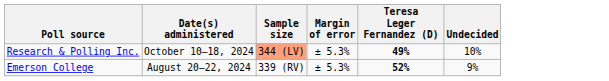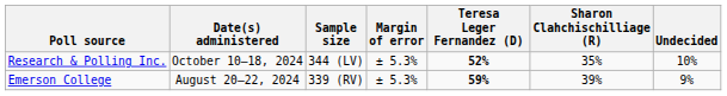 <table class="wikitable" style="font-size:90%;text-align:center;">
 <tr style="vertical-align:bottom">
 <th>Poll source</th>
 <th>Date(s)<br>administered</th>
 <th>Sample<br>size</th>
 <th>Margin<br>of error</th>
 <th style="width:100px;">Teresa<br>Leger Fernandez (D)</th>
+<th style="width:100px;">Sharon<br>Clahchischilliage (R)</th>
 <th>Undecided</th>
 </tr>
 <tr>
 <td style="text-align:left;"><a href='#'>Research & Polling Inc.</a></td>
 <td>October 10–18, 2024</td>
-<td style="background: lightsalmon;">344 (LV)</td>
+<td>344 (LV)</td>
 <td>± 5.3%</td>
-<td><strong>49%</strong></td>
+<td><strong>52%</strong></td>
+<td>35%</td>
 <td>10%</td>
 </tr>
 <tr>
 <td style="text-align:left;"><a href='#'>Emerson College</a></td>
 <td>August 20–22, 2024</td>
 <td>339 (RV)</td>
 <td>± 5.3%</td>
-<td><strong>52%</strong></td>
+<td><strong>59%</strong></td>
+<td>39%</td>
 <td>9%</td>
 </tr>
 </table>
